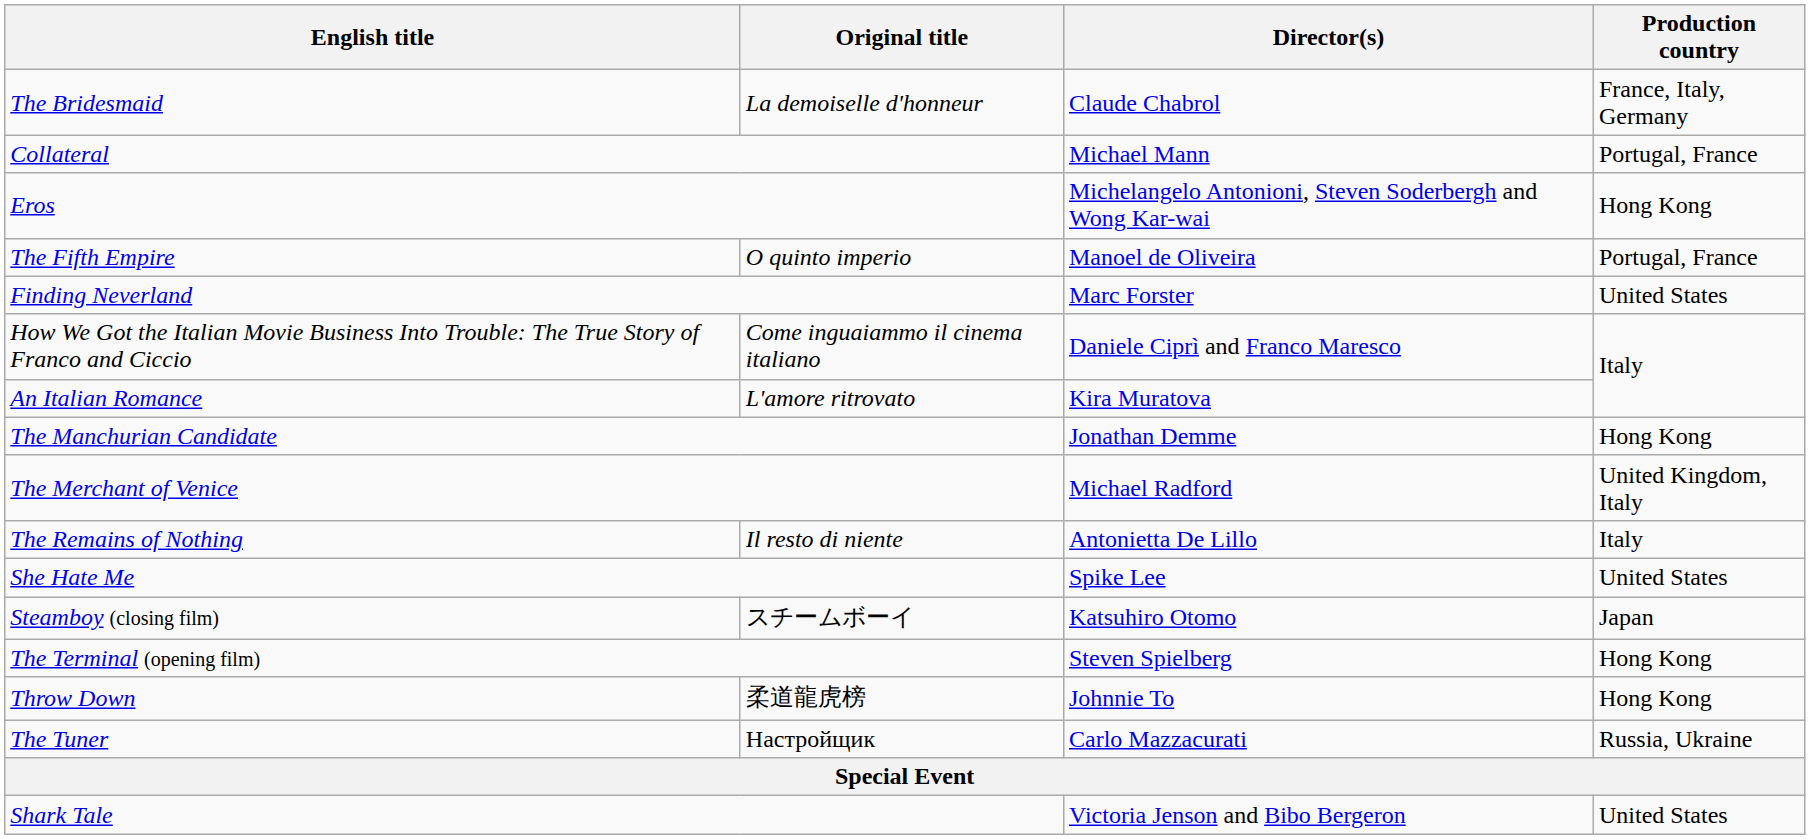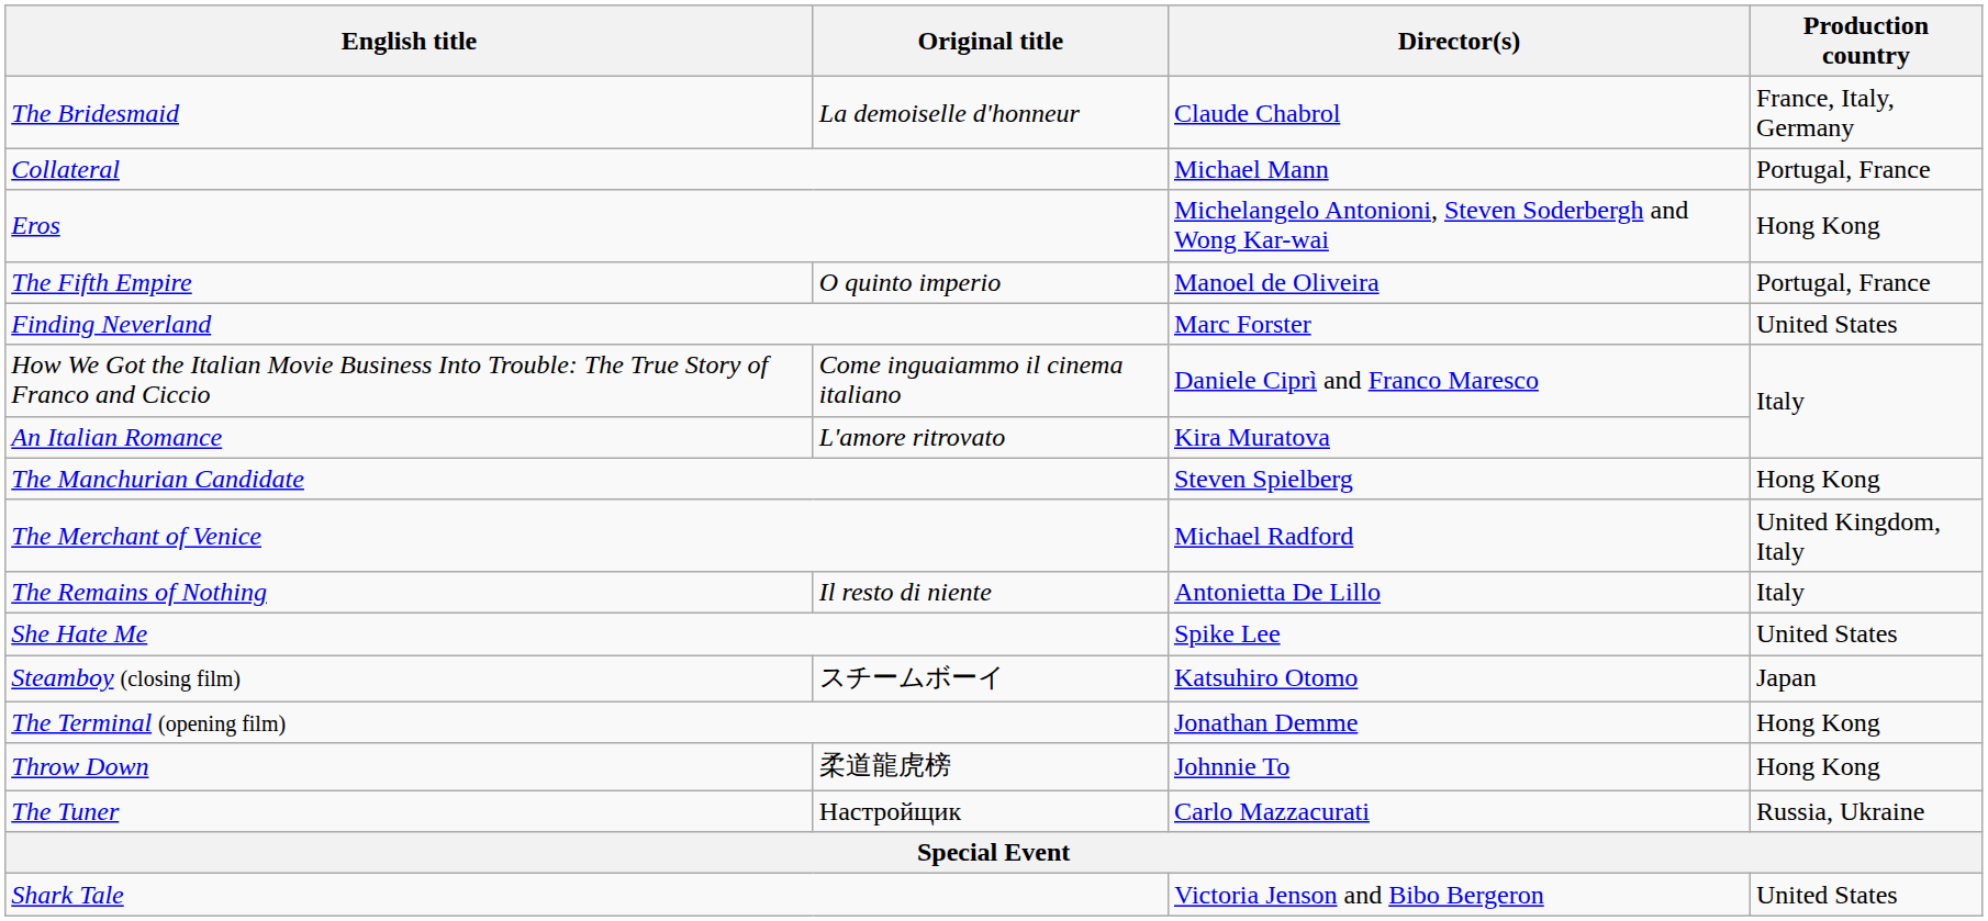 <table class="wikitable" style="width:95%; margin-bottom:0px">
 <tr>
 <th>English title</th>
 <th>Original title</th>
 <th>Director(s)</th>
 <th>Production country</th>
 </tr>
 <tr>
 <td data-sort-value="Bridesmaid"><em><a href='#'>The Bridesmaid</a></em></td>
 <td data-sort-value="Demoiselle"><em>La demoiselle d'honneur</em></td>
 <td data-sort-value="Chabrol"><a href='#'>Claude Chabrol</a></td>
 <td>France, Italy, Germany</td>
 </tr>
 <tr>
 <td colspan=2><em><a href='#'>Collateral</a></em></td>
 <td data-sort-value="Mann"><a href='#'>Michael Mann</a></td>
 <td>Portugal, France</td>
 </tr>
 <tr>
 <td colspan=2><em><a href='#'>Eros</a></em></td>
 <td data-sort-value="Antonioni"><a href='#'>Michelangelo Antonioni</a>, <a href='#'>Steven Soderbergh</a> and <a href='#'>Wong Kar-wai</a></td>
 <td>Hong Kong</td>
 </tr>
 <tr>
 <td data-sort-value="Fifth"><em><a href='#'>The Fifth Empire</a></em></td>
 <td data-sort-value="Quinto"><em>O quinto imperio</em></td>
 <td data-sort-value="Oliveira"><a href='#'>Manoel de Oliveira</a></td>
 <td>Portugal, France</td>
 </tr>
 <tr>
 <td colspan=2><em><a href='#'>Finding Neverland</a></em></td>
 <td data-sort-value="Forster"><a href='#'>Marc Forster</a></td>
 <td>United States</td>
 </tr>
 <tr>
 <td><em>How We Got the Italian Movie Business Into Trouble: The True Story of Franco and Ciccio</em></td>
 <td><em>Come inguaiammo il cinema italiano</em></td>
 <td data-sort-value="Ciprì"><a href='#'>Daniele Ciprì</a> and <a href='#'>Franco Maresco</a></td>
 <td rowspan="2">Italy</td>
 </tr>
 <tr>
 <td data-sort-value="Italian"><em><a href='#'>An Italian Romance</a></em></td>
 <td data-sort-value="Amore"><em>L'amore ritrovato</em></td>
 <td data-sort-value="Muratova"><a href='#'>Kira Muratova</a></td>
 </tr>
 <tr>
 <td colspan=2 data-sort-value="Manchurian"><em><a href='#'>The Manchurian Candidate</a></em></td>
-<td data-sort-value="Demme"><a href='#'>Jonathan Demme</a></td>
+<td data-sort-value="Spielberg"><a href='#'>Steven Spielberg</a></td>
 <td>Hong Kong</td>
 </tr>
 <tr>
 <td colspan=2 data-sort-value="Merchant"><em><a href='#'>The Merchant of Venice</a></em></td>
 <td data-sort-value="Radford"><a href='#'>Michael Radford</a></td>
 <td>United Kingdom, Italy</td>
 </tr>
 <tr>
 <td data-sort-value="Remains"><em><a href='#'>The Remains of Nothing</a></em></td>
 <td data-sort-value="Resto"><em>Il resto di niente</em></td>
 <td data-sort-value="De Lillo"><a href='#'>Antonietta De Lillo</a></td>
 <td>Italy</td>
 </tr>
 <tr>
 <td colspan=2><em><a href='#'>She Hate Me</a></em></td>
 <td data-sort-value="Lee"><a href='#'>Spike Lee</a></td>
 <td>United States</td>
 </tr>
 <tr>
 <td><em><a href='#'>Steamboy</a></em> <small>(closing film)</small></td>
 <td>スチームボーイ</td>
 <td data-sort-value="Otomo"><a href='#'>Katsuhiro Otomo</a></td>
 <td>Japan</td>
 </tr>
 <tr>
 <td colspan=2 data-sort-value="Terminal"><em><a href='#'>The Terminal</a></em> <small>(opening film)</small></td>
-<td data-sort-value="Spielberg"><a href='#'>Steven Spielberg</a></td>
+<td data-sort-value="Demme"><a href='#'>Jonathan Demme</a></td>
 <td>Hong Kong</td>
 </tr>
 <tr>
 <td><em><a href='#'>Throw Down</a></em></td>
 <td>柔道龍虎榜</td>
 <td data-sort-value="To"><a href='#'>Johnnie To</a></td>
 <td>Hong Kong</td>
 </tr>
 <tr>
 <td data-sort-value="Tuner"><em><a href='#'>The Tuner</a></em></td>
 <td>Настройщик</td>
 <td data-sort-value="Mazzacurati"><a href='#'>Carlo Mazzacurati</a></td>
 <td>Russia, Ukraine</td>
 </tr>
 <tr>
 <th colspan="4">Special Event</th>
 </tr>
 <tr>
 <td colspan="2"><em><a href='#'>Shark Tale</a></em></td>
 <td><a href='#'>Victoria Jenson</a> and <a href='#'>Bibo Bergeron</a></td>
 <td>United States</td>
 </tr>
 </table>
